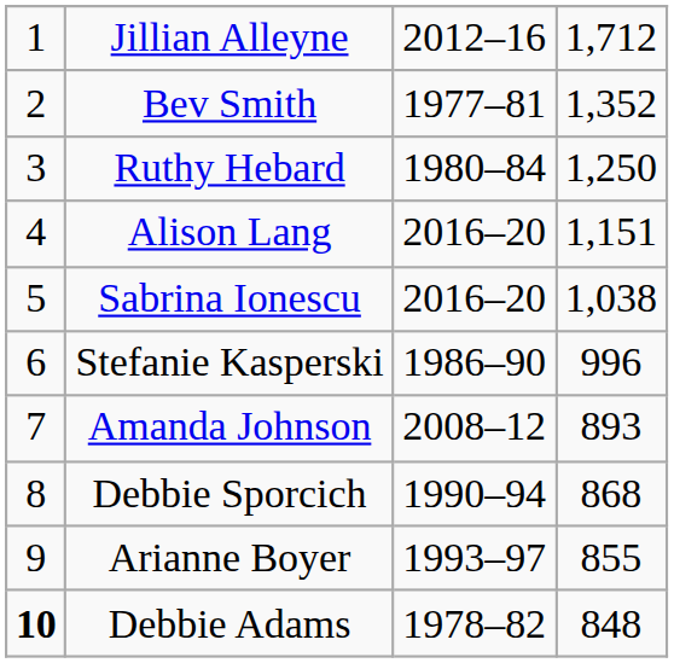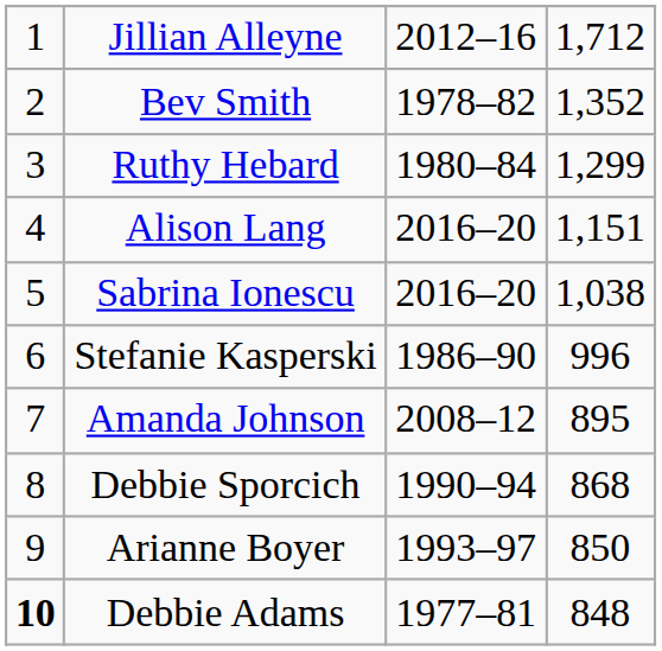 <table class="wikitable">
 <tr>
 </tr>
 <tr align=center>
 <td>1</td>
 <td><a href='#'>Jillian Alleyne</a></td>
 <td>2012–16</td>
 <td>1,712</td>
 </tr>
 <tr align=center>
 <td>2</td>
 <td><a href='#'>Bev Smith</a></td>
-<td>1977–81</td>
+<td>1978–82</td>
 <td>1,352</td>
 </tr>
 <tr align=center>
 <td>3</td>
 <td><a href='#'>Ruthy Hebard</a></td>
 <td>1980–84</td>
-<td>1,250</td>
+<td>1,299</td>
 </tr>
 <tr align=center>
 <td>4</td>
 <td><a href='#'>Alison Lang</a></td>
 <td>2016–20</td>
 <td>1,151</td>
 </tr>
 <tr align=center>
 <td>5</td>
 <td><a href='#'>Sabrina Ionescu</a></td>
 <td>2016–20</td>
 <td>1,038</td>
 </tr>
 <tr align=center>
 <td>6</td>
 <td>Stefanie Kasperski</td>
 <td>1986–90</td>
 <td>996</td>
 </tr>
 <tr align=center>
 <td>7</td>
 <td><a href='#'>Amanda Johnson</a></td>
 <td>2008–12</td>
-<td>893</td>
+<td>895</td>
 </tr>
 <tr align=center>
 <td>8</td>
 <td>Debbie Sporcich</td>
 <td>1990–94</td>
 <td>868</td>
 </tr>
 <tr align=center>
 <td>9</td>
 <td>Arianne Boyer</td>
 <td>1993–97</td>
-<td>855</td>
+<td>850</td>
 </tr>
 <tr align=center>
 <td><strong>10</strong></td>
 <td>Debbie Adams</td>
-<td>1978–82</td>
+<td>1977–81</td>
 <td>848</td>
 </tr>
 </table>
